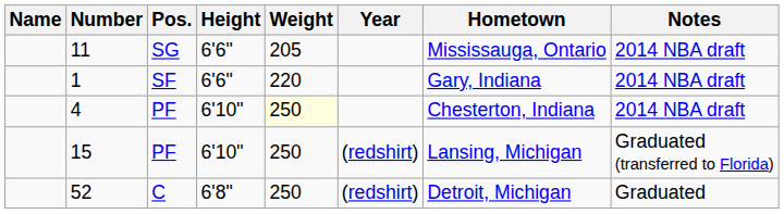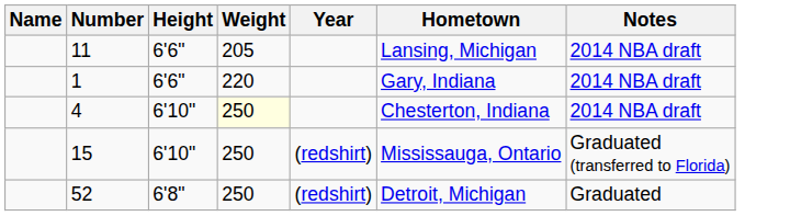 <table class="wikitable sortable" border="1">
 <tr>
 <th>Name</th>
 <th>Number</th>
-<th>Pos.</th>
 <th>Height</th>
 <th>Weight</th>
 <th>Year</th>
 <th>Hometown</th>
 <th class="unsortable">Notes</th>
 </tr>
 <tr>
 <td></td>
 <td>11</td>
-<td><a href='#'>SG</a></td>
 <td>6'6"</td>
 <td>205</td>
 <td></td>
-<td><a href='#'>Mississauga, Ontario</a></td>
+<td><a href='#'>Lansing, Michigan</a></td>
 <td><a href='#'>2014 NBA draft</a></td>
 </tr>
 <tr>
 <td></td>
 <td>1</td>
-<td><a href='#'>SF</a></td>
 <td>6'6"</td>
 <td>220</td>
 <td></td>
 <td><a href='#'>Gary, Indiana</a></td>
 <td><a href='#'>2014 NBA draft</a></td>
 </tr>
 <tr>
 <td></td>
 <td>4</td>
-<td><a href='#'>PF</a></td>
 <td>6'10"</td>
 <td style="background: lightyellow;">250</td>
 <td></td>
 <td><a href='#'>Chesterton, Indiana</a></td>
 <td><a href='#'>2014 NBA draft</a></td>
 </tr>
 <tr>
 <td></td>
 <td>15</td>
-<td><a href='#'>PF</a></td>
 <td>6'10"</td>
 <td>250</td>
 <td> (<a href='#'>redshirt</a>)</td>
-<td><a href='#'>Lansing, Michigan</a></td>
+<td><a href='#'>Mississauga, Ontario</a></td>
 <td>Graduated<br><small>(transferred to <a href='#'>Florida</a>)</small></td>
 </tr>
 <tr>
 <td></td>
 <td>52</td>
-<td><a href='#'>C</a></td>
 <td>6'8"</td>
 <td>250</td>
 <td> (<a href='#'>redshirt</a>)</td>
 <td><a href='#'>Detroit, Michigan</a></td>
 <td>Graduated</td>
 </tr>
 </table>
